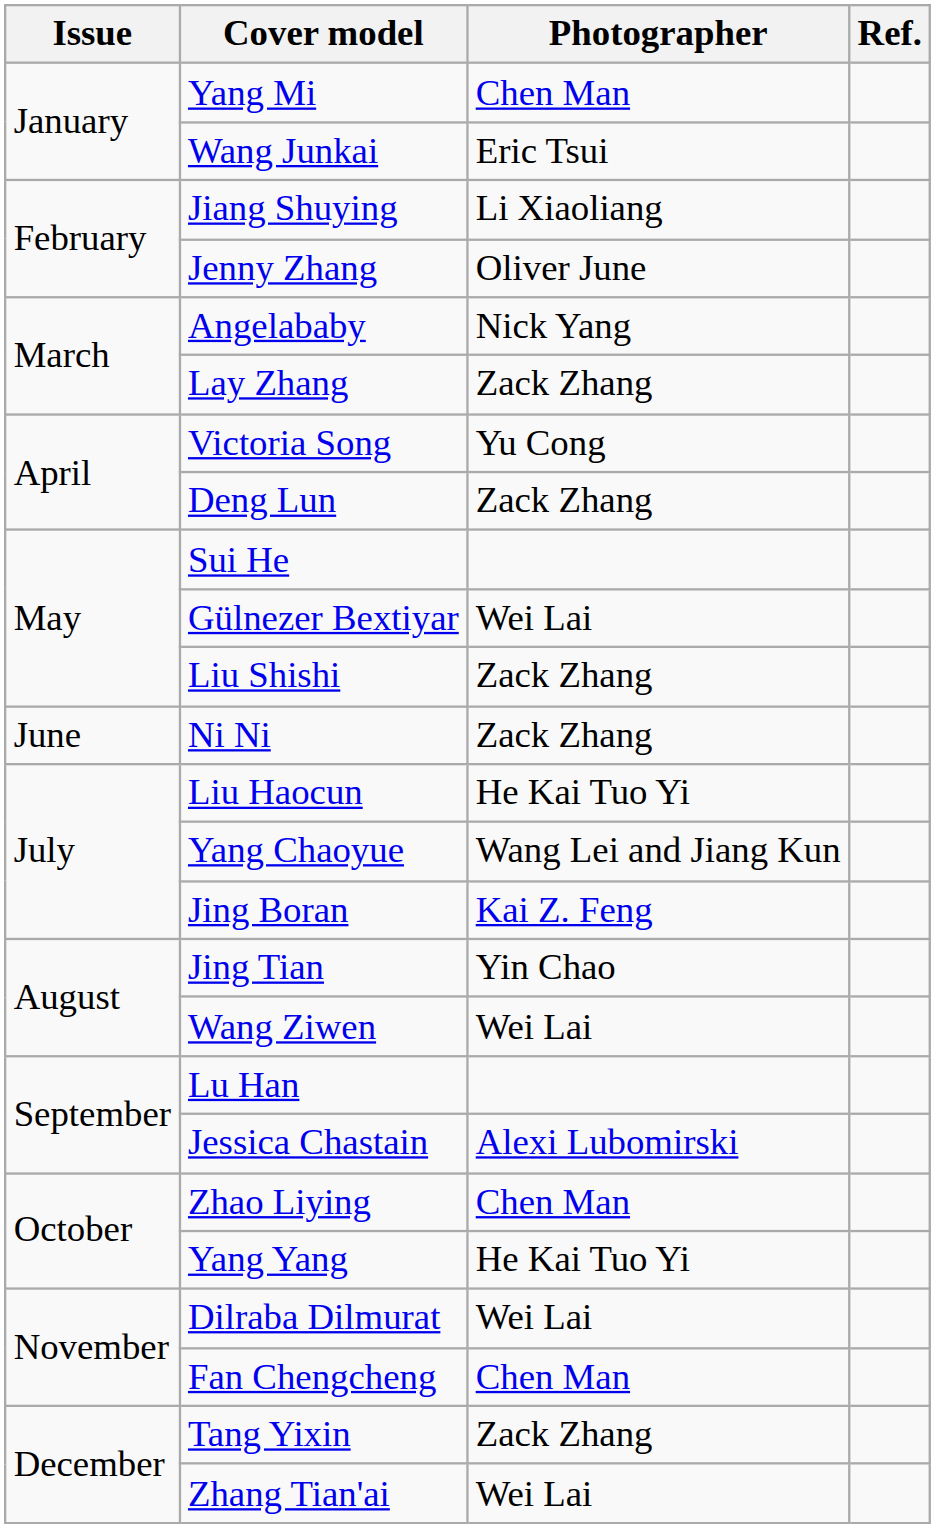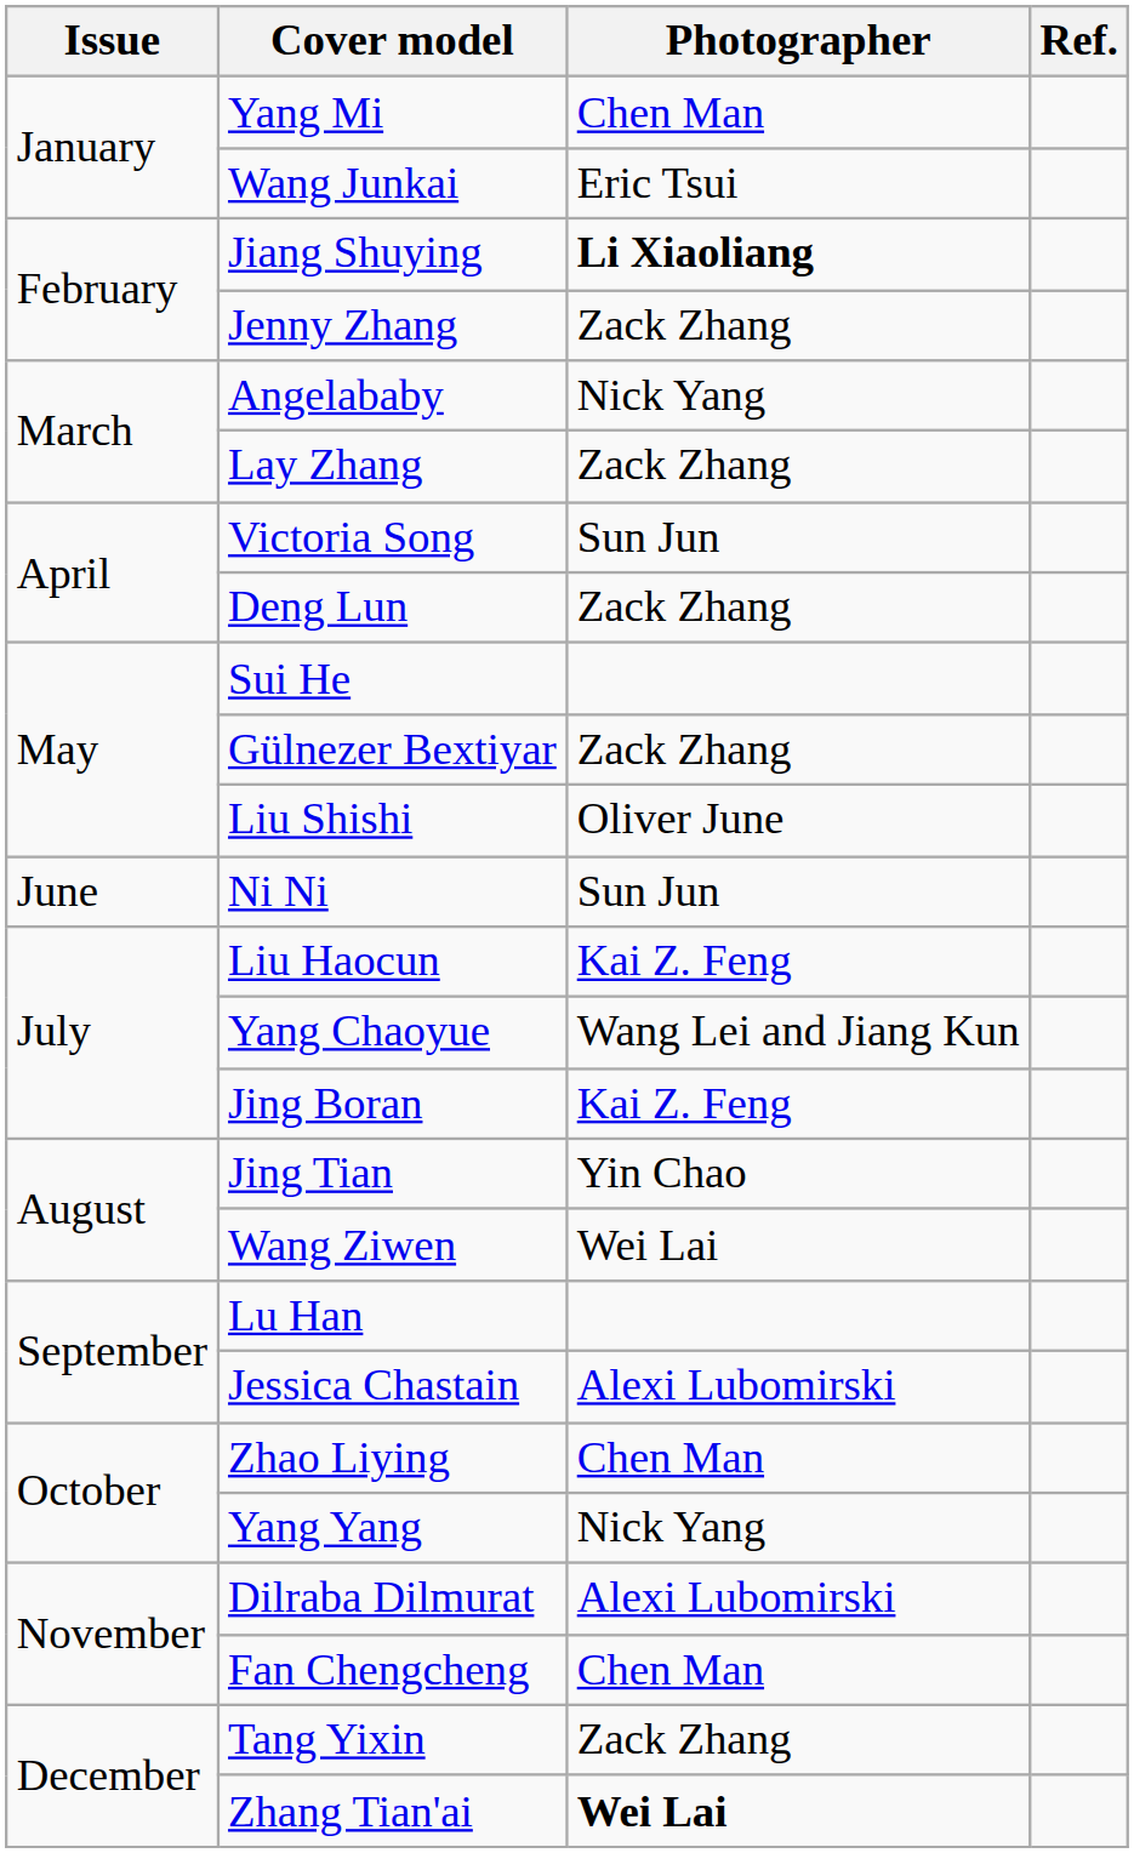 <table class="sortable wikitable">
 <tr>
 <th>Issue</th>
 <th>Cover model</th>
 <th>Photographer</th>
 <th>Ref.</th>
 </tr>
 <tr>
 <td rowspan="2">January</td>
 <td><a href='#'>Yang Mi</a></td>
 <td><a href='#'>Chen Man</a></td>
 <td></td>
 </tr>
 <tr>
 <td><a href='#'>Wang Junkai</a></td>
 <td>Eric Tsui</td>
 <td></td>
 </tr>
 <tr>
 <td rowspan="2">February</td>
 <td><a href='#'>Jiang Shuying</a></td>
-<td>Li Xiaoliang</td>
+<td><strong>Li Xiaoliang</strong></td>
 <td></td>
 </tr>
 <tr>
 <td><a href='#'>Jenny Zhang</a></td>
-<td>Oliver June</td>
+<td>Zack Zhang</td>
 <td></td>
 </tr>
 <tr>
 <td rowspan="2">March</td>
 <td><a href='#'>Angelababy</a></td>
 <td>Nick Yang</td>
 <td></td>
 </tr>
 <tr>
 <td><a href='#'>Lay Zhang</a></td>
 <td>Zack Zhang</td>
 <td></td>
 </tr>
 <tr>
 <td rowspan="2">April</td>
 <td><a href='#'>Victoria Song</a></td>
-<td>Yu Cong</td>
+<td>Sun Jun</td>
 <td></td>
 </tr>
 <tr>
 <td><a href='#'>Deng Lun</a></td>
 <td>Zack Zhang</td>
 <td></td>
 </tr>
 <tr>
 <td rowspan="3">May</td>
 <td><a href='#'>Sui He</a></td>
 <td></td>
 <td></td>
 </tr>
 <tr>
 <td><a href='#'>Gülnezer Bextiyar</a></td>
-<td>Wei Lai</td>
+<td>Zack Zhang</td>
 <td></td>
 </tr>
 <tr>
 <td><a href='#'>Liu Shishi</a></td>
-<td>Zack Zhang</td>
+<td>Oliver June</td>
 <td></td>
 </tr>
 <tr>
 <td>June</td>
 <td><a href='#'>Ni Ni</a></td>
-<td>Zack Zhang</td>
+<td>Sun Jun</td>
 <td></td>
 </tr>
 <tr>
 <td rowspan="3">July</td>
 <td><a href='#'>Liu Haocun</a></td>
-<td>He Kai Tuo Yi</td>
+<td><a href='#'>Kai Z. Feng</a></td>
 <td></td>
 </tr>
 <tr>
 <td><a href='#'>Yang Chaoyue</a></td>
 <td>Wang Lei and Jiang Kun</td>
 <td></td>
 </tr>
 <tr>
 <td><a href='#'>Jing Boran</a></td>
 <td><a href='#'>Kai Z. Feng</a></td>
 <td></td>
 </tr>
 <tr>
 <td rowspan="2">August</td>
 <td><a href='#'>Jing Tian</a></td>
 <td>Yin Chao</td>
 <td></td>
 </tr>
 <tr>
 <td><a href='#'>Wang Ziwen</a></td>
 <td>Wei Lai</td>
 <td></td>
 </tr>
 <tr>
 <td rowspan="2">September</td>
 <td><a href='#'>Lu Han</a></td>
 <td></td>
 <td></td>
 </tr>
 <tr>
 <td><a href='#'>Jessica Chastain</a></td>
 <td><a href='#'>Alexi Lubomirski</a></td>
 <td></td>
 </tr>
 <tr>
 <td rowspan="2">October</td>
 <td><a href='#'>Zhao Liying</a></td>
 <td><a href='#'>Chen Man</a></td>
 <td></td>
 </tr>
 <tr>
 <td><a href='#'>Yang Yang</a></td>
-<td>He Kai Tuo Yi</td>
+<td>Nick Yang</td>
 <td></td>
 </tr>
 <tr>
 <td rowspan="2">November</td>
 <td><a href='#'>Dilraba Dilmurat</a></td>
-<td>Wei Lai</td>
+<td><a href='#'>Alexi Lubomirski</a></td>
 <td></td>
 </tr>
 <tr>
 <td><a href='#'>Fan Chengcheng</a></td>
 <td><a href='#'>Chen Man</a></td>
 <td></td>
 </tr>
 <tr>
 <td rowspan="2">December</td>
 <td><a href='#'>Tang Yixin</a></td>
 <td>Zack Zhang</td>
 <td></td>
 </tr>
 <tr>
 <td><a href='#'>Zhang Tian'ai</a></td>
-<td>Wei Lai</td>
+<td><strong>Wei Lai</strong></td>
 <td></td>
 </tr>
 </table>
